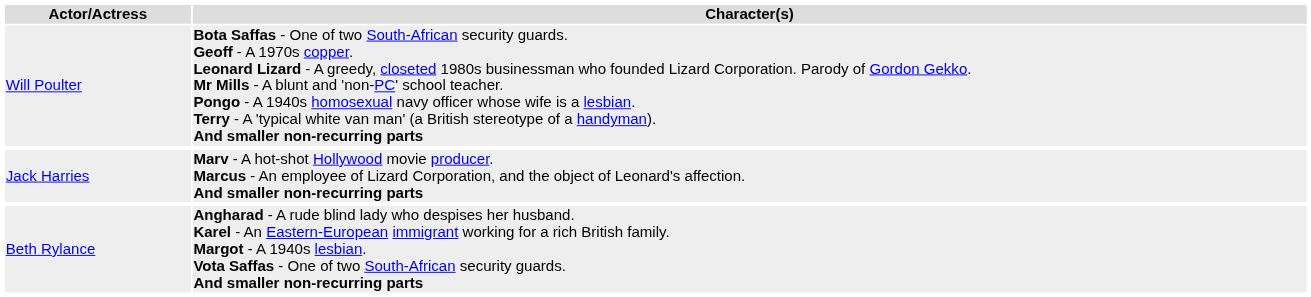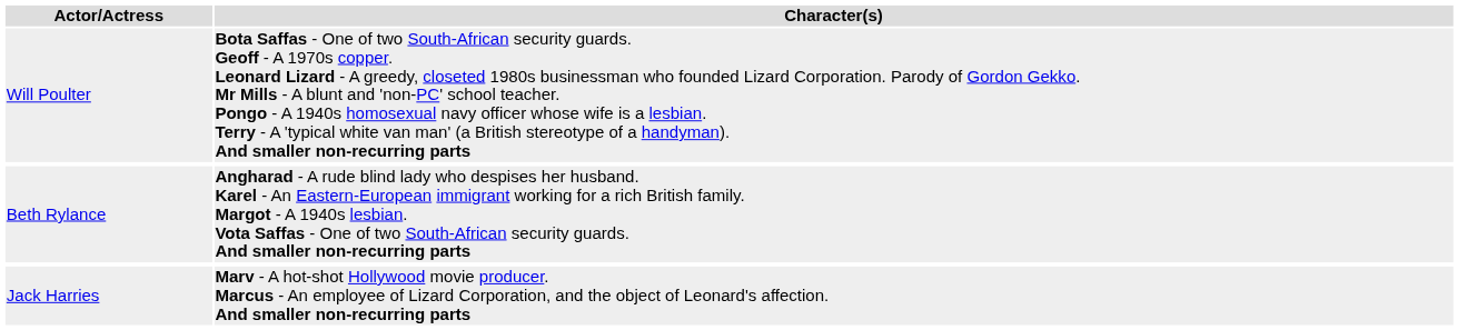 <table class="sortable" style="background:transparent; margin:0px; width:70%;" align="center">
 <tr bgcolor="#dddddd">
 <th width=10%>Actor/Actress</th>
 <th width=60%>Character(s)</th>
 </tr>
 <tr bgcolor="#eeeeee">
 <td><a href='#'>Will Poulter</a></td>
 <td><strong>Bota Saffas</strong> - One of two <a href='#'>South-African</a> security guards. <br> <strong>Geoff</strong> - A 1970s <a href='#'>copper</a>. <br> <strong>Leonard Lizard</strong> - A greedy, <a href='#'>closeted</a> 1980s businessman who founded Lizard Corporation. Parody of <a href='#'>Gordon Gekko</a>. <br> <strong>Mr Mills</strong> - A blunt and 'non-<a href='#'>PC</a>' school teacher. <br> <strong>Pongo</strong> - A 1940s <a href='#'>homosexual</a> navy officer whose wife is a <a href='#'>lesbian</a>. <br> <strong>Terry</strong> - A 'typical white van man' (a British stereotype of a <a href='#'>handyman</a>). <br> <strong>And smaller non-recurring parts</strong></td>
 </tr>
 <tr>
 </tr>
 <tr bgcolor="#eeeeee">
-<td><a href='#'>Jack Harries</a></td>
-<td><strong>Marv</strong> - A hot-shot <a href='#'>Hollywood</a> movie <a href='#'>producer</a>. <br><strong>Marcus</strong> - An employee of Lizard Corporation, and the object of Leonard's affection. <br> <strong>And smaller non-recurring parts</strong></td>
+<td><a href='#'>Beth Rylance</a></td>
+<td><strong>Angharad</strong> - A rude blind lady who despises her husband. <br> <strong>Karel</strong> - An <a href='#'>Eastern-European</a> <a href='#'>immigrant</a> working for a rich British family. <br> <strong>Margot</strong> - A 1940s <a href='#'>lesbian</a>. <br> <strong>Vota Saffas</strong> - One of two <a href='#'>South-African</a> security guards. <br> <strong>And smaller non-recurring parts</strong></td>
 </tr>
 <tr>
 </tr>
 <tr bgcolor="#eeeeee">
-<td><a href='#'>Beth Rylance</a></td>
-<td><strong>Angharad</strong> - A rude blind lady who despises her husband. <br> <strong>Karel</strong> - An <a href='#'>Eastern-European</a> <a href='#'>immigrant</a> working for a rich British family. <br> <strong>Margot</strong> - A 1940s <a href='#'>lesbian</a>. <br> <strong>Vota Saffas</strong> - One of two <a href='#'>South-African</a> security guards. <br> <strong>And smaller non-recurring parts</strong></td>
+<td><a href='#'>Jack Harries</a></td>
+<td><strong>Marv</strong> - A hot-shot <a href='#'>Hollywood</a> movie <a href='#'>producer</a>. <br><strong>Marcus</strong> - An employee of Lizard Corporation, and the object of Leonard's affection. <br> <strong>And smaller non-recurring parts</strong></td>
 </tr>
 </table>
